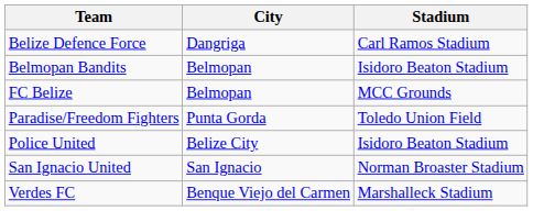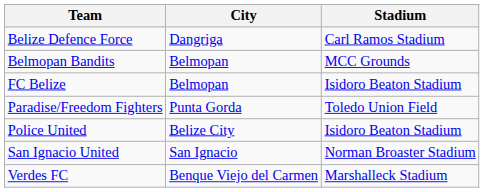 <table class="wikitable">
 <tr>
 <th>Team</th>
 <th>City</th>
 <th>Stadium</th>
 </tr>
 <tr>
 <td><a href='#'>Belize Defence Force</a></td>
 <td><a href='#'>Dangriga</a></td>
 <td><a href='#'>Carl Ramos Stadium</a></td>
 </tr>
 <tr>
 <td><a href='#'>Belmopan Bandits</a></td>
 <td><a href='#'>Belmopan</a></td>
-<td><a href='#'>Isidoro Beaton Stadium</a></td>
+<td><a href='#'>MCC Grounds</a></td>
 </tr>
 <tr>
 <td><a href='#'>FC Belize</a></td>
 <td><a href='#'>Belmopan</a></td>
-<td><a href='#'>MCC Grounds</a></td>
+<td><a href='#'>Isidoro Beaton Stadium</a></td>
 </tr>
 <tr>
 <td><a href='#'>Paradise/Freedom Fighters</a></td>
 <td><a href='#'>Punta Gorda</a></td>
 <td><a href='#'>Toledo Union Field</a></td>
 </tr>
 <tr>
 <td><a href='#'>Police United</a></td>
 <td><a href='#'>Belize City</a></td>
 <td><a href='#'>Isidoro Beaton Stadium</a></td>
 </tr>
 <tr>
 <td><a href='#'>San Ignacio United</a></td>
 <td><a href='#'>San Ignacio</a></td>
 <td><a href='#'>Norman Broaster Stadium</a></td>
 </tr>
 <tr>
 <td><a href='#'>Verdes FC</a></td>
 <td><a href='#'>Benque Viejo del Carmen</a></td>
 <td><a href='#'>Marshalleck Stadium</a></td>
 </tr>
 </table>
